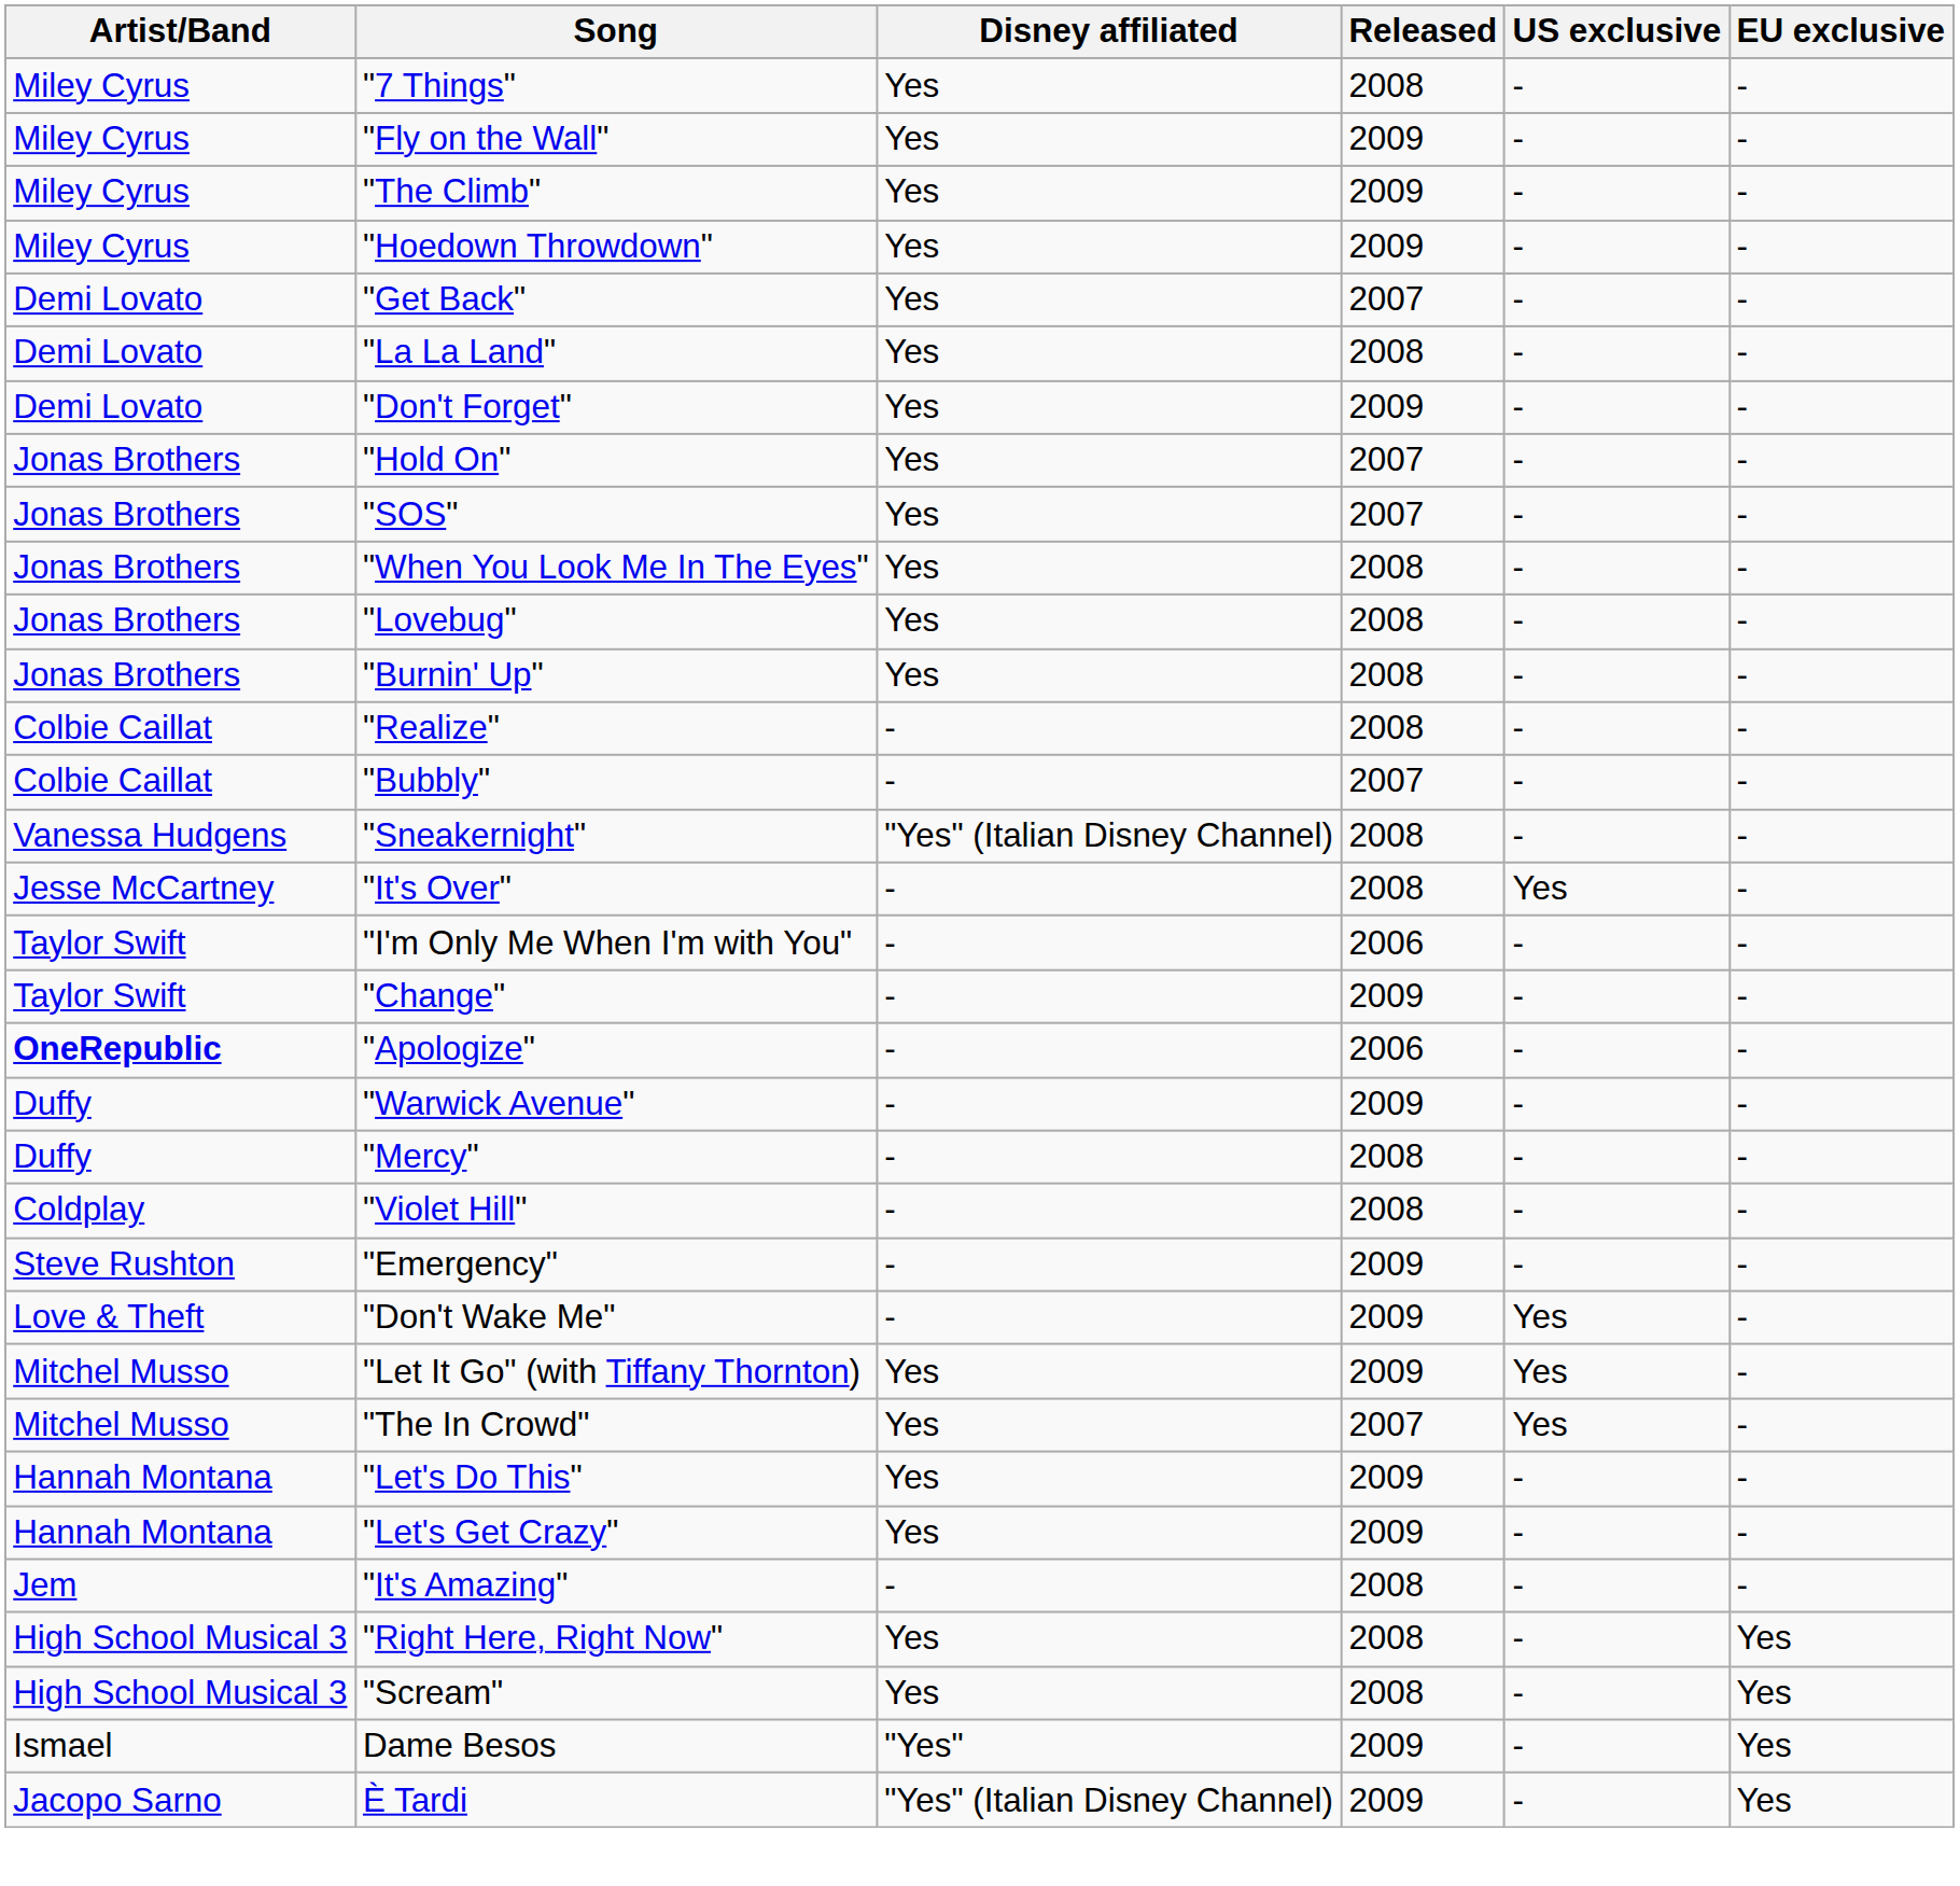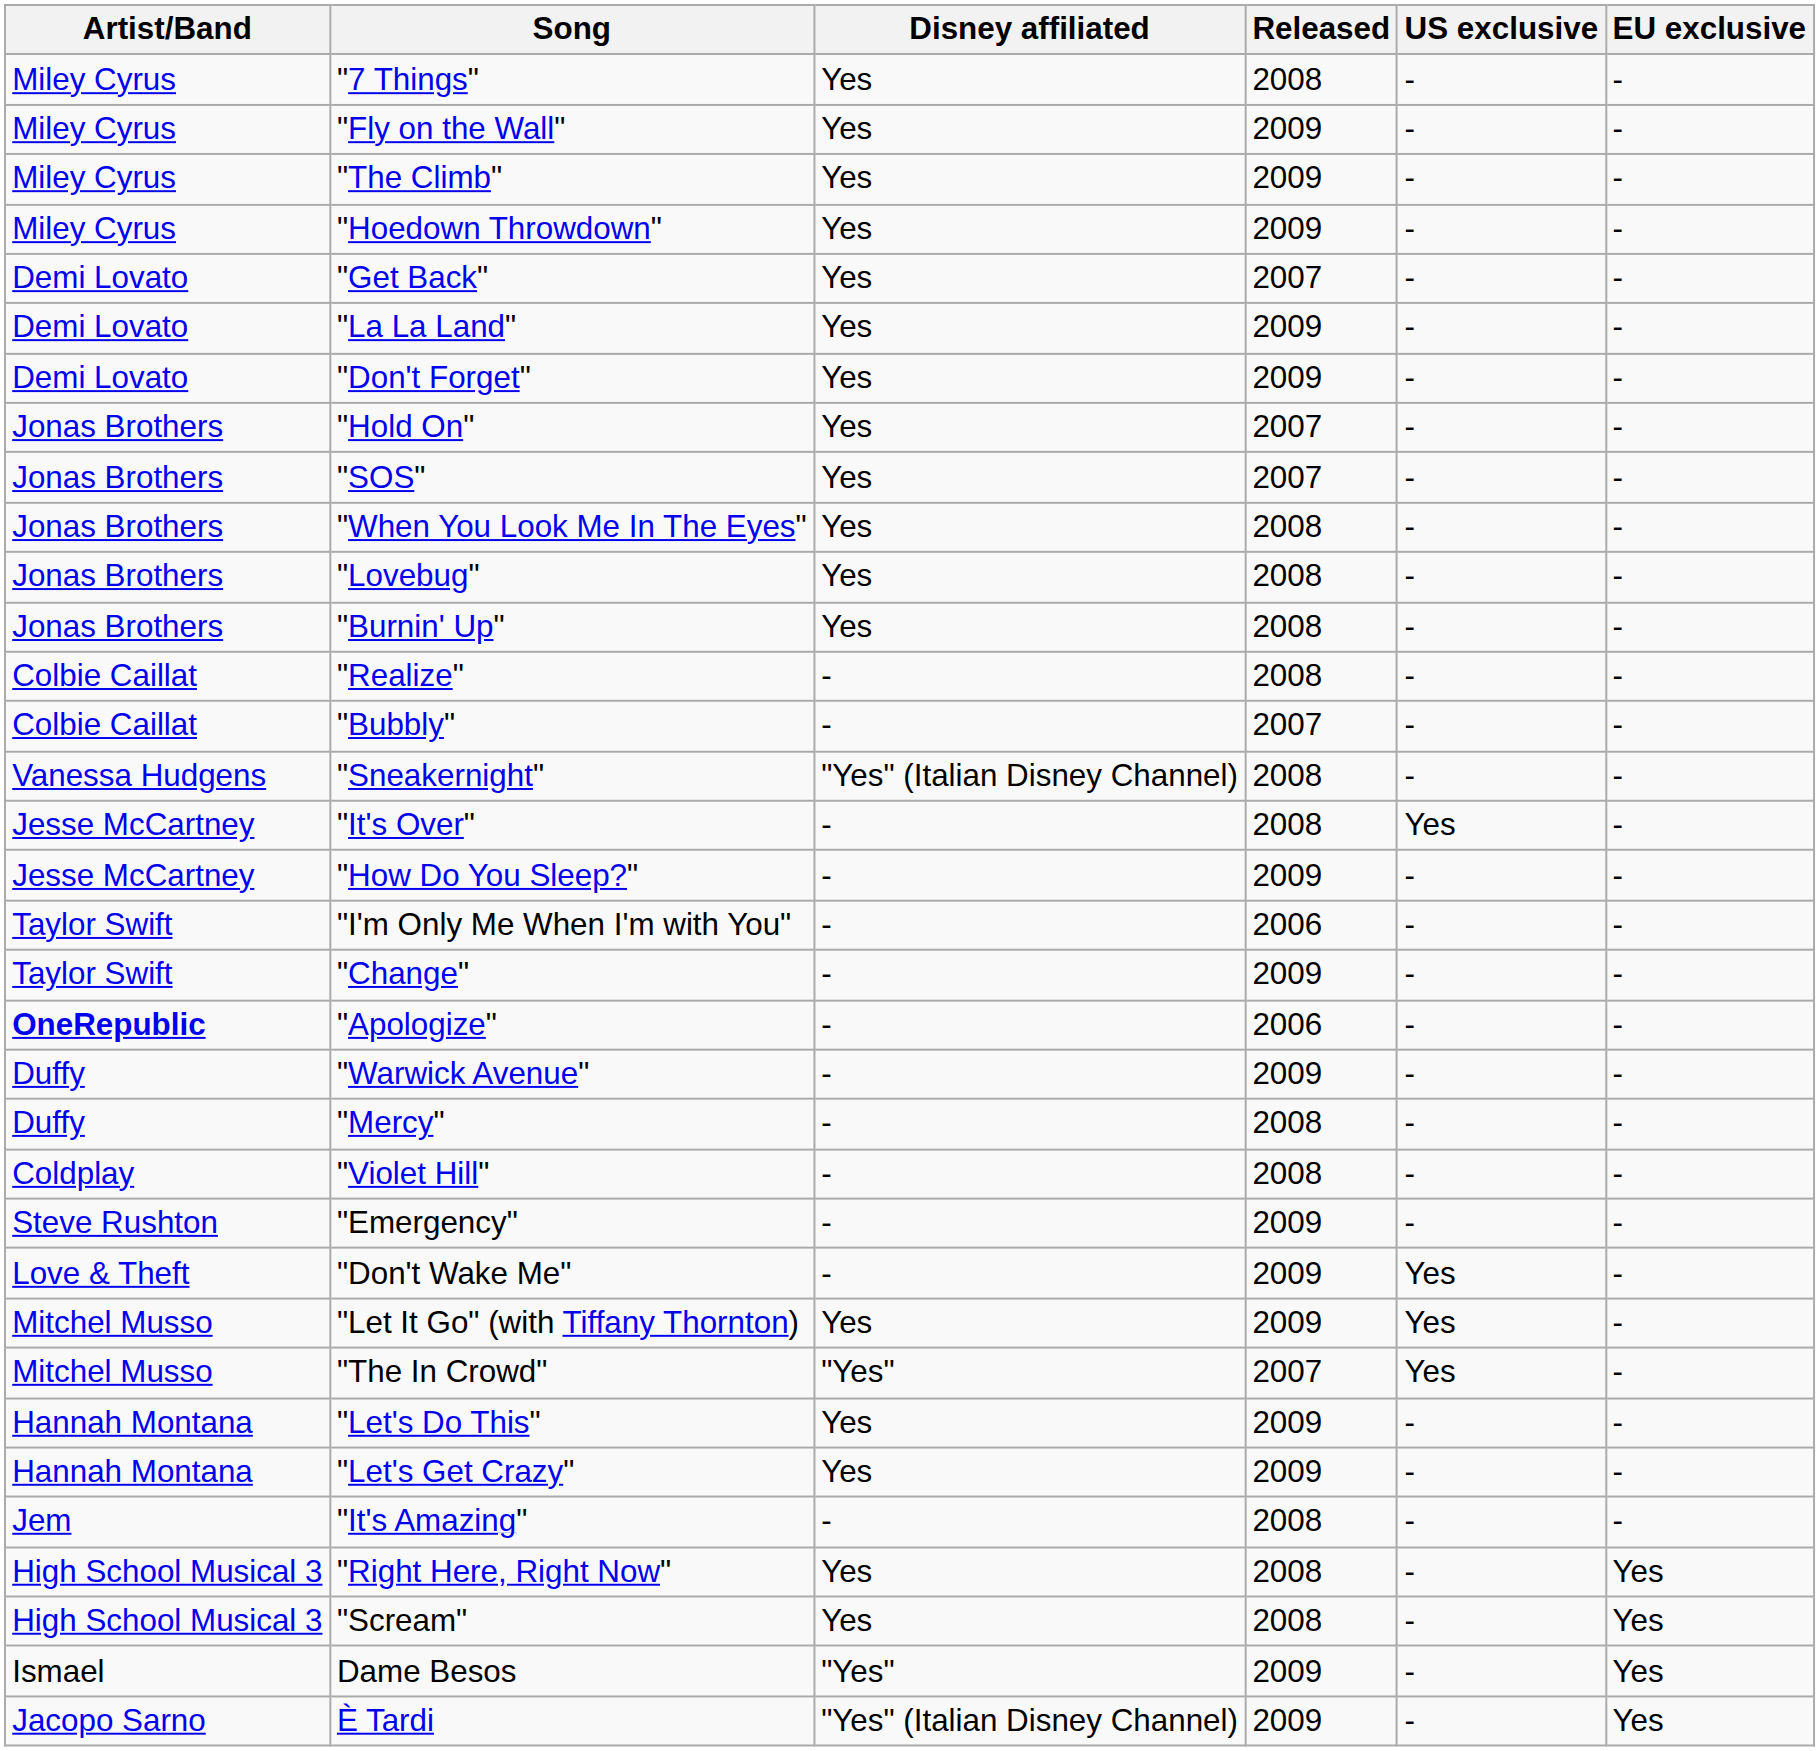 <table class="wikitable">
 <tr>
 <th>Artist/Band</th>
 <th>Song</th>
 <th>Disney affiliated</th>
 <th>Released</th>
 <th>US exclusive</th>
 <th>EU exclusive</th>
 </tr>
 <tr>
 <td><a href='#'>Miley Cyrus</a></td>
 <td>"<a href='#'>7 Things</a>"</td>
 <td>Yes</td>
 <td>2008</td>
 <td>-</td>
 <td>-</td>
 </tr>
 <tr>
 <td><a href='#'>Miley Cyrus</a></td>
 <td>"<a href='#'>Fly on the Wall</a>"</td>
 <td>Yes</td>
 <td>2009</td>
 <td>-</td>
 <td>-</td>
 </tr>
 <tr>
 <td><a href='#'>Miley Cyrus</a></td>
 <td>"<a href='#'>The Climb</a>"</td>
 <td>Yes</td>
 <td>2009</td>
 <td>-</td>
 <td>-</td>
 </tr>
 <tr>
 <td><a href='#'>Miley Cyrus</a></td>
 <td>"<a href='#'>Hoedown Throwdown</a>"</td>
 <td>Yes</td>
 <td>2009</td>
 <td>-</td>
 <td>-</td>
 </tr>
 <tr>
 <td><a href='#'>Demi Lovato</a></td>
 <td>"<a href='#'>Get Back</a>"</td>
 <td>Yes</td>
 <td>2007</td>
 <td>-</td>
 <td>-</td>
 </tr>
 <tr>
 <td><a href='#'>Demi Lovato</a></td>
 <td>"<a href='#'>La La Land</a>"</td>
 <td>Yes</td>
-<td>2008</td>
+<td>2009</td>
 <td>-</td>
 <td>-</td>
 </tr>
 <tr>
 <td><a href='#'>Demi Lovato</a></td>
 <td>"<a href='#'>Don't Forget</a>"</td>
 <td>Yes</td>
 <td>2009</td>
 <td>-</td>
 <td>-</td>
 </tr>
 <tr>
 <td><a href='#'>Jonas Brothers</a></td>
 <td>"<a href='#'>Hold On</a>"</td>
 <td>Yes</td>
 <td>2007</td>
 <td>-</td>
 <td>-</td>
 </tr>
 <tr>
 <td><a href='#'>Jonas Brothers</a></td>
 <td>"<a href='#'>SOS</a>"</td>
 <td>Yes</td>
 <td>2007</td>
 <td>-</td>
 <td>-</td>
 </tr>
 <tr>
 <td><a href='#'>Jonas Brothers</a></td>
 <td>"<a href='#'>When You Look Me In The Eyes</a>"</td>
 <td>Yes</td>
 <td>2008</td>
 <td>-</td>
 <td>-</td>
 </tr>
 <tr>
 <td><a href='#'>Jonas Brothers</a></td>
 <td>"<a href='#'>Lovebug</a>"</td>
 <td>Yes</td>
 <td>2008</td>
 <td>-</td>
 <td>-</td>
 </tr>
 <tr>
 <td><a href='#'>Jonas Brothers</a></td>
 <td>"<a href='#'>Burnin' Up</a>"</td>
 <td>Yes</td>
 <td>2008</td>
 <td>-</td>
 <td>-</td>
 </tr>
 <tr>
 <td><a href='#'>Colbie Caillat</a></td>
 <td>"<a href='#'>Realize</a>"</td>
 <td>-</td>
 <td>2008</td>
 <td>-</td>
 <td>-</td>
 </tr>
 <tr>
 <td><a href='#'>Colbie Caillat</a></td>
 <td>"<a href='#'>Bubbly</a>"</td>
 <td>-</td>
 <td>2007</td>
 <td>-</td>
 <td>-</td>
 </tr>
 <tr>
 <td><a href='#'>Vanessa Hudgens</a></td>
 <td>"<a href='#'>Sneakernight</a>"</td>
 <td>"Yes" (Italian Disney Channel)</td>
 <td>2008</td>
 <td>-</td>
 <td>-</td>
 </tr>
 <tr>
 <td><a href='#'>Jesse McCartney</a></td>
 <td>"<a href='#'>It's Over</a>"</td>
 <td>-</td>
 <td>2008</td>
 <td>Yes</td>
 <td>-</td>
 </tr>
 <tr>
+<td><a href='#'>Jesse McCartney</a></td>
+<td>"<a href='#'>How Do You Sleep?</a>"</td>
+<td>-</td>
+<td>2009</td>
+<td>-</td>
+<td>-</td>
+</tr>
+<tr>
 <td><a href='#'>Taylor Swift</a></td>
 <td>"I'm Only Me When I'm with You"</td>
 <td>-</td>
 <td>2006</td>
 <td>-</td>
 <td>-</td>
 </tr>
 <tr>
 <td><a href='#'>Taylor Swift</a></td>
 <td>"<a href='#'>Change</a>"</td>
 <td>-</td>
 <td>2009</td>
 <td>-</td>
 <td>-</td>
 </tr>
 <tr>
 <td><strong><a href='#'>OneRepublic</a></strong></td>
 <td>"<a href='#'>Apologize</a>"</td>
 <td>-</td>
 <td>2006</td>
 <td>-</td>
 <td>-</td>
 </tr>
 <tr>
 <td><a href='#'>Duffy</a></td>
 <td>"<a href='#'>Warwick Avenue</a>"</td>
 <td>-</td>
 <td>2009</td>
 <td>-</td>
 <td>-</td>
 </tr>
 <tr>
 <td><a href='#'>Duffy</a></td>
 <td>"<a href='#'>Mercy</a>"</td>
 <td>-</td>
 <td>2008</td>
 <td>-</td>
 <td>-</td>
 </tr>
 <tr>
 <td><a href='#'>Coldplay</a></td>
 <td>"<a href='#'>Violet Hill</a>"</td>
 <td>-</td>
 <td>2008</td>
 <td>-</td>
 <td>-</td>
 </tr>
 <tr>
 <td><a href='#'>Steve Rushton</a></td>
 <td>"Emergency"</td>
 <td>-</td>
 <td>2009</td>
 <td>-</td>
 <td>-</td>
 </tr>
 <tr>
 <td><a href='#'>Love & Theft</a></td>
 <td>"Don't Wake Me"</td>
 <td>-</td>
 <td>2009</td>
 <td>Yes</td>
 <td>-</td>
 </tr>
 <tr>
 <td><a href='#'>Mitchel Musso</a></td>
 <td>"Let It Go" (with <a href='#'>Tiffany Thornton</a>)</td>
 <td>Yes</td>
 <td>2009</td>
 <td>Yes</td>
 <td>-</td>
 </tr>
 <tr>
 <td><a href='#'>Mitchel Musso</a></td>
 <td>"The In Crowd"</td>
-<td>Yes</td>
+<td>"Yes"</td>
 <td>2007</td>
 <td>Yes</td>
 <td>-</td>
 </tr>
 <tr>
 <td><a href='#'>Hannah Montana</a></td>
 <td>"<a href='#'>Let's Do This</a>"</td>
 <td>Yes</td>
 <td>2009</td>
 <td>-</td>
 <td>-</td>
 </tr>
 <tr>
 <td><a href='#'>Hannah Montana</a></td>
 <td>"<a href='#'>Let's Get Crazy</a>"</td>
 <td>Yes</td>
 <td>2009</td>
 <td>-</td>
 <td>-</td>
 </tr>
 <tr>
 <td><a href='#'>Jem</a></td>
 <td>"<a href='#'>It's Amazing</a>"</td>
 <td>-</td>
 <td>2008</td>
 <td>-</td>
 <td>-</td>
 </tr>
 <tr>
 <td><a href='#'>High School Musical 3</a></td>
 <td>"<a href='#'>Right Here, Right Now</a>"</td>
 <td>Yes</td>
 <td>2008</td>
 <td>-</td>
 <td>Yes</td>
 </tr>
 <tr>
 <td><a href='#'>High School Musical 3</a></td>
 <td>"Scream"</td>
 <td>Yes</td>
 <td>2008</td>
 <td>-</td>
 <td>Yes</td>
 </tr>
 <tr>
 <td>Ismael</td>
 <td>Dame Besos</td>
 <td>"Yes"</td>
 <td>2009</td>
 <td>-</td>
 <td>Yes</td>
 </tr>
 <tr>
 <td><a href='#'>Jacopo Sarno</a></td>
 <td><a href='#'>È Tardi</a></td>
 <td>"Yes" (Italian Disney Channel)</td>
 <td>2009</td>
 <td>-</td>
 <td>Yes</td>
 </tr>
 </table>
